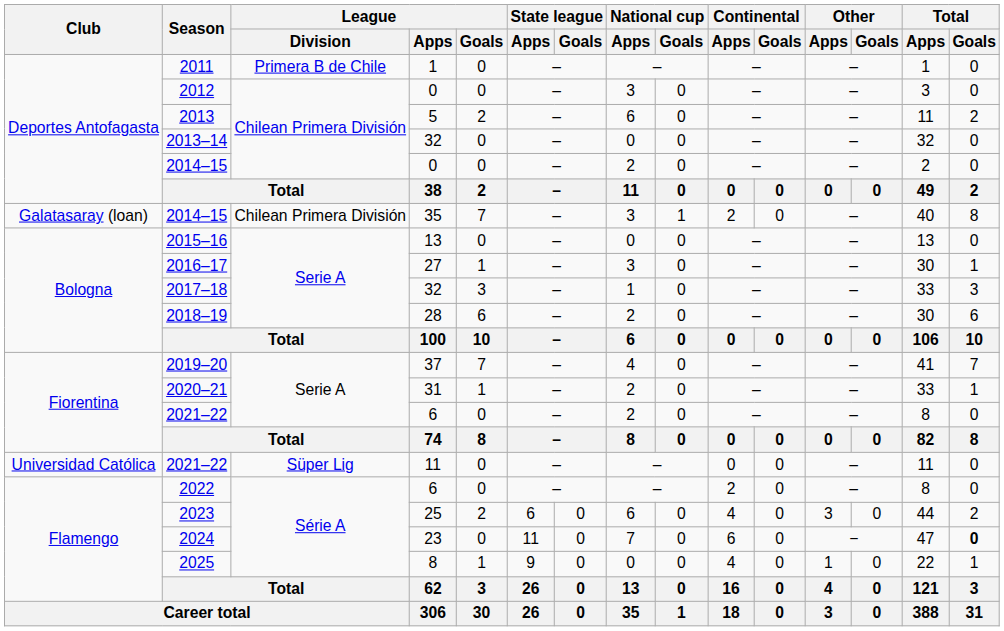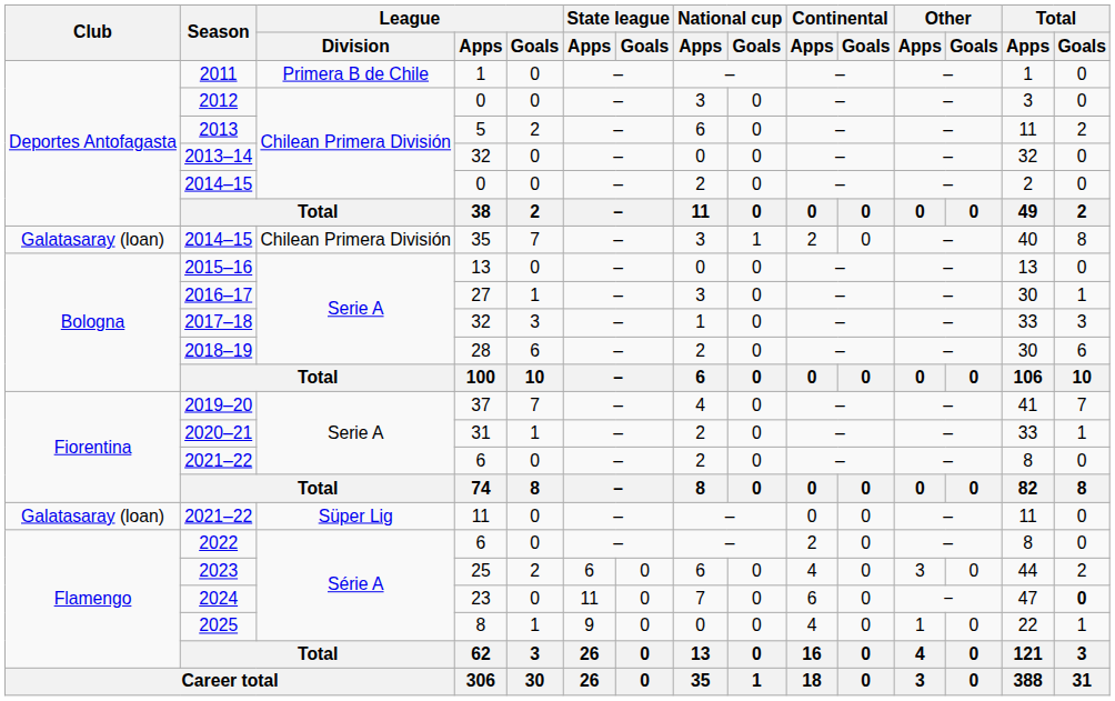 <table class="wikitable" style="text-align: center;">
 <tr>
 <th rowspan="2">Club</th>
 <th rowspan="2">Season</th>
 <th colspan="3">League</th>
 <th colspan="2">State league</th>
 <th colspan="2">National cup</th>
 <th colspan="2">Continental</th>
 <th colspan="2">Other</th>
 <th colspan="2">Total</th>
 </tr>
 <tr>
 <th>Division</th>
 <th>Apps</th>
 <th>Goals</th>
 <th>Apps</th>
 <th>Goals</th>
 <th>Apps</th>
 <th>Goals</th>
 <th>Apps</th>
 <th>Goals</th>
 <th>Apps</th>
 <th>Goals</th>
 <th>Apps</th>
 <th>Goals</th>
 </tr>
 <tr>
 <td rowspan="6"><a href='#'>Deportes Antofagasta</a></td>
 <td><a href='#'>2011</a></td>
 <td><a href='#'>Primera B de Chile</a></td>
 <td>1</td>
 <td>0</td>
 <td colspan="2">–</td>
 <td colspan="2">–</td>
 <td colspan="2">–</td>
 <td colspan="2">–</td>
 <td>1</td>
 <td>0</td>
 </tr>
 <tr>
 <td><a href='#'>2012</a></td>
 <td rowspan="4"><a href='#'>Chilean Primera División</a></td>
 <td>0</td>
 <td>0</td>
 <td colspan="2">–</td>
 <td>3</td>
 <td>0</td>
 <td colspan="2">–</td>
 <td colspan="2">–</td>
 <td>3</td>
 <td>0</td>
 </tr>
 <tr>
 <td><a href='#'>2013</a></td>
 <td>5</td>
 <td>2</td>
 <td colspan="2">–</td>
 <td>6</td>
 <td>0</td>
 <td colspan="2">–</td>
 <td colspan="2">–</td>
 <td>11</td>
 <td>2</td>
 </tr>
 <tr>
 <td><a href='#'>2013–14</a></td>
 <td>32</td>
 <td>0</td>
 <td colspan="2">–</td>
 <td>0</td>
 <td>0</td>
 <td colspan="2">–</td>
 <td colspan="2">–</td>
 <td>32</td>
 <td>0</td>
 </tr>
 <tr>
 <td><a href='#'>2014–15</a></td>
 <td>0</td>
 <td>0</td>
 <td colspan="2">–</td>
 <td>2</td>
 <td>0</td>
 <td colspan="2">–</td>
 <td colspan="2">–</td>
 <td>2</td>
 <td>0</td>
 </tr>
 <tr>
 <th colspan="2">Total</th>
 <th>38</th>
 <th>2</th>
 <th colspan="2">–</th>
 <th>11</th>
 <th>0</th>
 <th>0</th>
 <th>0</th>
 <th>0</th>
 <th>0</th>
 <th>49</th>
 <th>2</th>
 </tr>
 <tr>
 <td><a href='#'>Galatasaray</a> (loan)</td>
 <td><a href='#'>2014–15</a></td>
 <td>Chilean Primera División</td>
 <td>35</td>
 <td>7</td>
 <td colspan="2">–</td>
 <td>3</td>
 <td>1</td>
 <td>2</td>
 <td>0</td>
 <td colspan="2">–</td>
 <td>40</td>
 <td>8</td>
 </tr>
 <tr>
 <td rowspan="5"><a href='#'>Bologna</a></td>
 <td><a href='#'>2015–16</a></td>
 <td rowspan="4"><a href='#'>Serie A</a></td>
 <td>13</td>
 <td>0</td>
 <td colspan="2">–</td>
 <td>0</td>
 <td>0</td>
 <td colspan="2">–</td>
 <td colspan="2">–</td>
 <td>13</td>
 <td>0</td>
 </tr>
 <tr>
 <td><a href='#'>2016–17</a></td>
 <td>27</td>
 <td>1</td>
 <td colspan="2">–</td>
 <td>3</td>
 <td>0</td>
 <td colspan="2">–</td>
 <td colspan="2">–</td>
 <td>30</td>
 <td>1</td>
 </tr>
 <tr>
 <td><a href='#'>2017–18</a></td>
 <td>32</td>
 <td>3</td>
 <td colspan="2">–</td>
 <td>1</td>
 <td>0</td>
 <td colspan="2">–</td>
 <td colspan="2">–</td>
 <td>33</td>
 <td>3</td>
 </tr>
 <tr>
 <td><a href='#'>2018–19</a></td>
 <td>28</td>
 <td>6</td>
 <td colspan="2">–</td>
 <td>2</td>
 <td>0</td>
 <td colspan="2">–</td>
 <td colspan="2">–</td>
 <td>30</td>
 <td>6</td>
 </tr>
 <tr>
 <th colspan="2">Total</th>
 <th>100</th>
 <th>10</th>
 <th colspan="2">–</th>
 <th>6</th>
 <th>0</th>
 <th>0</th>
 <th>0</th>
 <th>0</th>
 <th>0</th>
 <th>106</th>
 <th>10</th>
 </tr>
 <tr>
 <td rowspan="4"><a href='#'>Fiorentina</a></td>
 <td><a href='#'>2019–20</a></td>
 <td rowspan="3">Serie A</td>
 <td>37</td>
 <td>7</td>
 <td colspan="2">–</td>
 <td>4</td>
 <td>0</td>
 <td colspan="2">–</td>
 <td colspan="2">–</td>
 <td>41</td>
 <td>7</td>
 </tr>
 <tr>
 <td><a href='#'>2020–21</a></td>
 <td>31</td>
 <td>1</td>
 <td colspan="2">–</td>
 <td>2</td>
 <td>0</td>
 <td colspan="2">–</td>
 <td colspan="2">–</td>
 <td>33</td>
 <td>1</td>
 </tr>
 <tr>
 <td><a href='#'>2021–22</a></td>
 <td>6</td>
 <td>0</td>
 <td colspan="2">–</td>
 <td>2</td>
 <td>0</td>
 <td colspan="2">–</td>
 <td colspan="2">–</td>
 <td>8</td>
 <td>0</td>
 </tr>
 <tr>
 <th colspan="2">Total</th>
 <th>74</th>
 <th>8</th>
 <th colspan="2">–</th>
 <th>8</th>
 <th>0</th>
 <th>0</th>
 <th>0</th>
 <th>0</th>
 <th>0</th>
 <th>82</th>
 <th>8</th>
 </tr>
 <tr>
-<td><a href='#'>Universidad Católica</a></td>
+<td><a href='#'>Galatasaray</a> (loan)</td>
 <td><a href='#'>2021–22</a></td>
 <td><a href='#'>Süper Lig</a></td>
 <td>11</td>
 <td>0</td>
 <td colspan="2">–</td>
 <td colspan="2">–</td>
 <td>0</td>
 <td>0</td>
 <td colspan="2">–</td>
 <td>11</td>
 <td>0</td>
 </tr>
 <tr>
 <td rowspan="5"><a href='#'>Flamengo</a></td>
 <td><a href='#'>2022</a></td>
 <td rowspan="4"><a href='#'>Série A</a></td>
 <td>6</td>
 <td>0</td>
 <td colspan="2">–</td>
 <td colspan="2">–</td>
 <td>2</td>
 <td>0</td>
 <td colspan="2">–</td>
 <td>8</td>
 <td>0</td>
 </tr>
 <tr>
 <td><a href='#'>2023</a></td>
 <td>25</td>
 <td>2</td>
 <td>6</td>
 <td>0</td>
 <td>6</td>
 <td>0</td>
 <td>4</td>
 <td>0</td>
 <td>3</td>
 <td>0</td>
 <td>44</td>
 <td>2</td>
 </tr>
 <tr>
 <td><a href='#'>2024</a></td>
 <td>23</td>
 <td>0</td>
 <td>11</td>
 <td>0</td>
 <td>7</td>
 <td>0</td>
 <td>6</td>
 <td>0</td>
 <td colspan="2">−</td>
 <td>47</td>
 <td><strong>0</strong></td>
 </tr>
 <tr>
 <td><a href='#'>2025</a></td>
 <td>8</td>
 <td>1</td>
 <td>9</td>
 <td>0</td>
 <td>0</td>
 <td>0</td>
 <td>4</td>
 <td>0</td>
 <td>1</td>
 <td>0</td>
 <td>22</td>
 <td>1</td>
 </tr>
 <tr>
 <th colspan="2">Total</th>
 <th>62</th>
 <th>3</th>
 <th>26</th>
 <th>0</th>
 <th>13</th>
 <th>0</th>
 <th>16</th>
 <th>0</th>
 <th>4</th>
 <th>0</th>
 <th>121</th>
 <th>3</th>
 </tr>
 <tr>
 <th colspan="3">Career total</th>
 <th>306</th>
 <th>30</th>
 <th>26</th>
 <th>0</th>
 <th>35</th>
 <th>1</th>
 <th>18</th>
 <th>0</th>
 <th>3</th>
 <th>0</th>
 <th>388</th>
 <th>31</th>
 </tr>
 </table>
